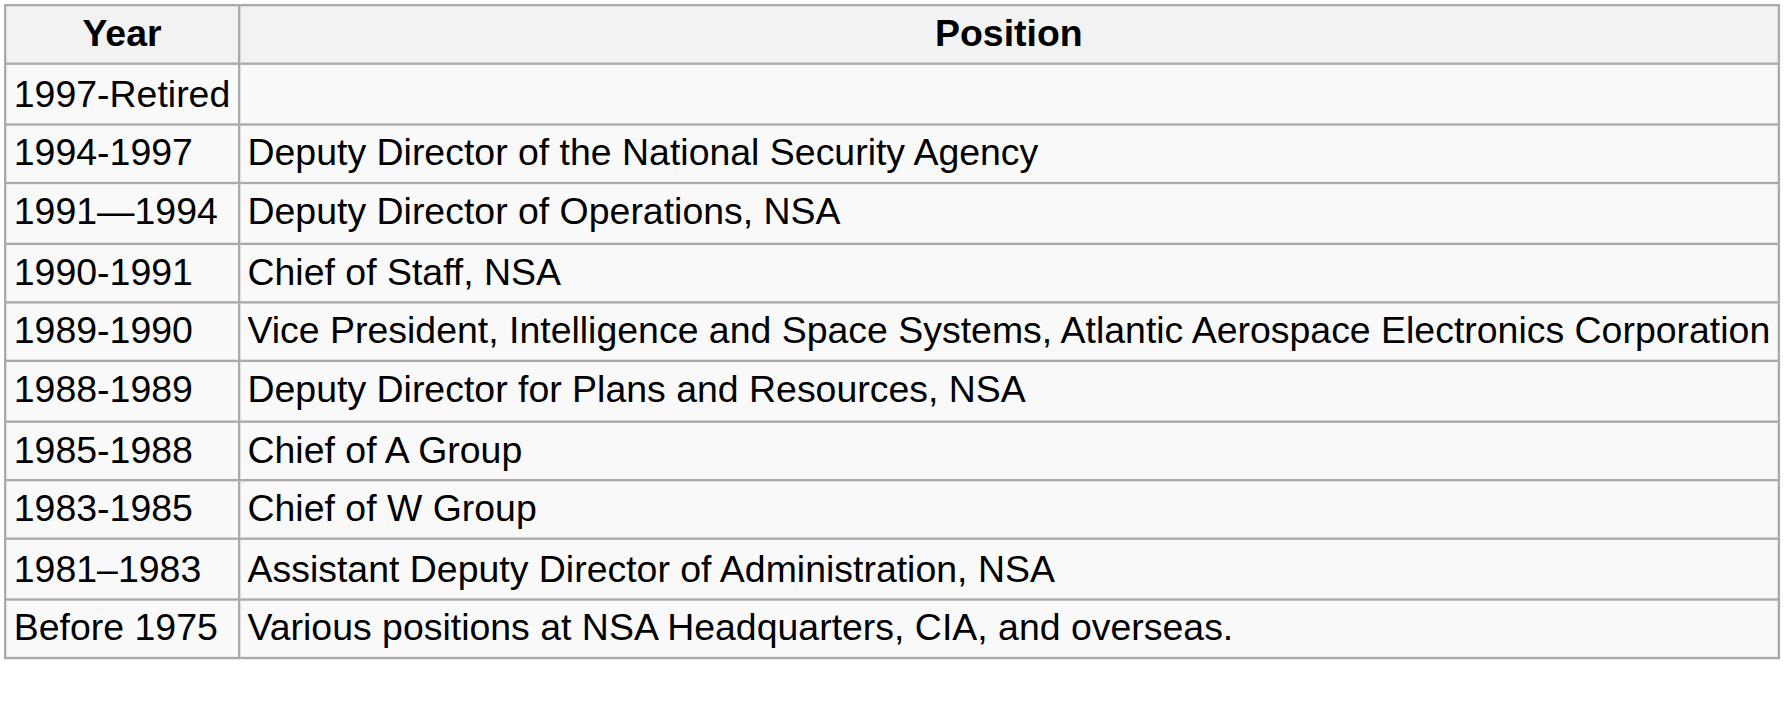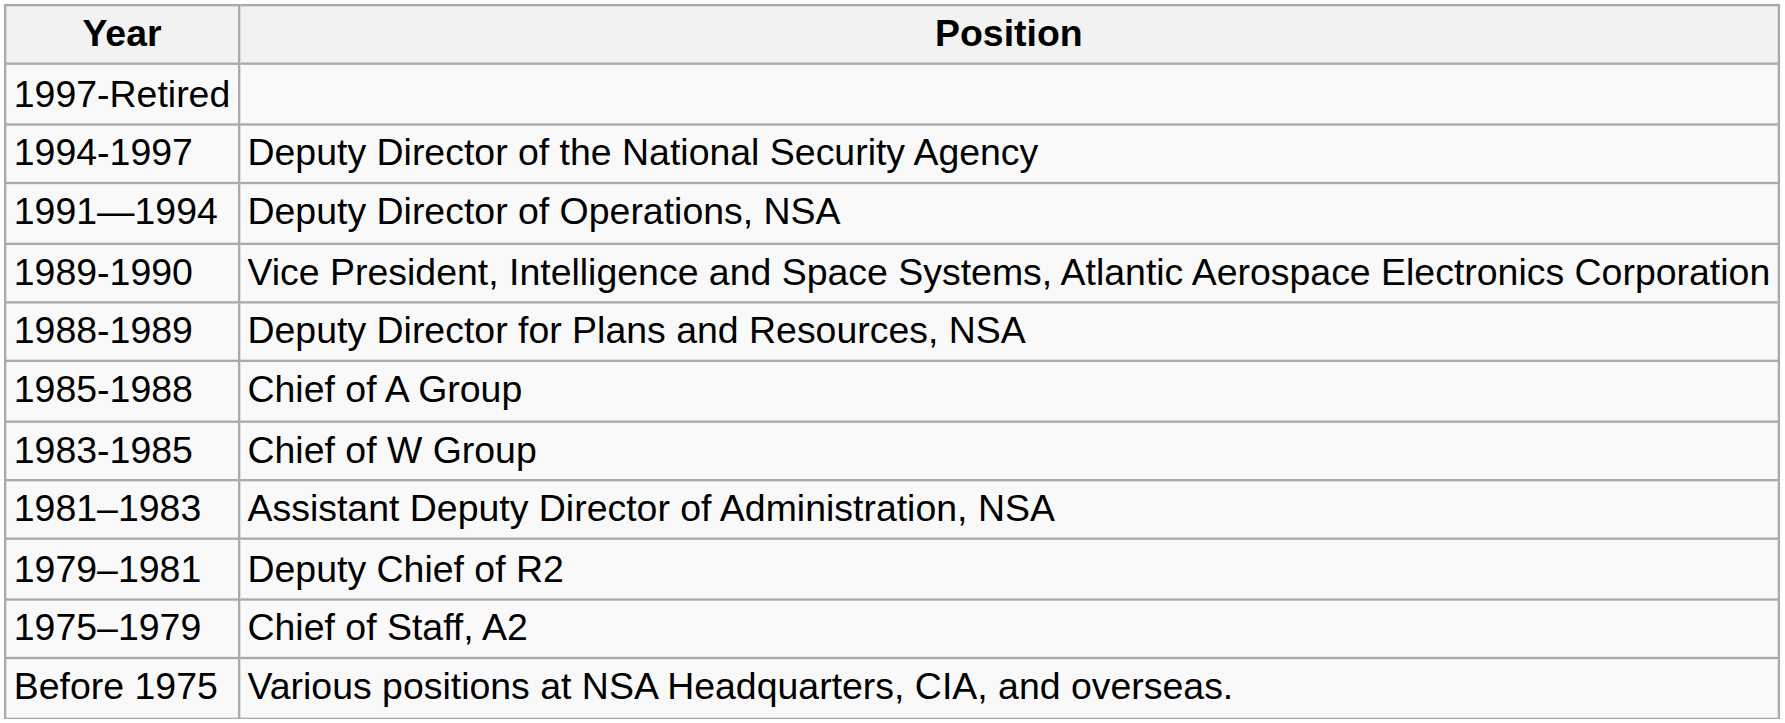 <table class="wikitable">
 <tr>
 <th>Year</th>
 <th>Position</th>
 </tr>
 <tr>
 <td>1997-Retired</td>
 <td></td>
 </tr>
 <tr>
 <td>1994-1997</td>
 <td>Deputy Director of the National Security Agency</td>
 </tr>
 <tr>
 <td>1991—1994</td>
 <td>Deputy Director of Operations, NSA</td>
-</tr>
-<tr>
-<td>1990-1991</td>
-<td>Chief of Staff, NSA</td>
 </tr>
 <tr>
 <td>1989-1990</td>
 <td>Vice President, Intelligence and Space Systems, Atlantic Aerospace Electronics Corporation</td>
 </tr>
 <tr>
 <td>1988-1989</td>
 <td>Deputy Director for Plans and Resources, NSA</td>
 </tr>
 <tr>
 <td>1985-1988</td>
 <td>Chief of A Group</td>
 </tr>
 <tr>
 <td>1983-1985</td>
 <td>Chief of W Group</td>
 </tr>
 <tr>
 <td>1981–1983</td>
 <td>Assistant Deputy Director of Administration, NSA</td>
 </tr>
 <tr>
+<td>1979–1981</td>
+<td>Deputy Chief of R2</td>
+</tr>
+<tr>
+<td>1975–1979</td>
+<td>Chief of Staff, A2</td>
+</tr>
+<tr>
 <td>Before 1975</td>
 <td>Various positions at NSA Headquarters, CIA, and overseas.</td>
 </tr>
 </table>
